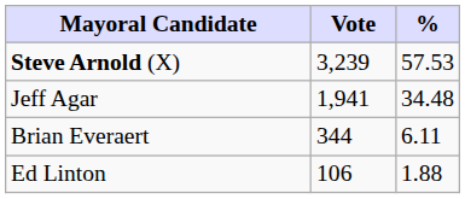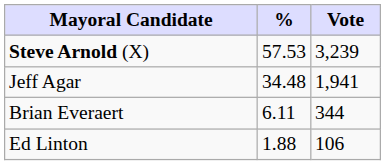 <table class="wikitable">
 <tr>
 <th style="background:#ddf; width:200px;">Mayoral Candidate</th>
+<th style="background:#ddf; width:30px;">%</th>
 <th style="background:#ddf; width:50px;">Vote</th>
-<th style="background:#ddf; width:30px;">%</th>
 </tr>
 <tr>
 <td><strong>Steve Arnold</strong> (X)</td>
+<td>57.53</td>
 <td>3,239</td>
-<td>57.53</td>
 </tr>
 <tr>
 <td>Jeff Agar</td>
+<td>34.48</td>
 <td>1,941</td>
-<td>34.48</td>
 </tr>
 <tr>
 <td>Brian Everaert</td>
+<td>6.11</td>
 <td>344</td>
-<td>6.11</td>
 </tr>
 <tr>
 <td>Ed Linton</td>
+<td>1.88</td>
 <td>106</td>
-<td>1.88</td>
 </tr>
 </table>
